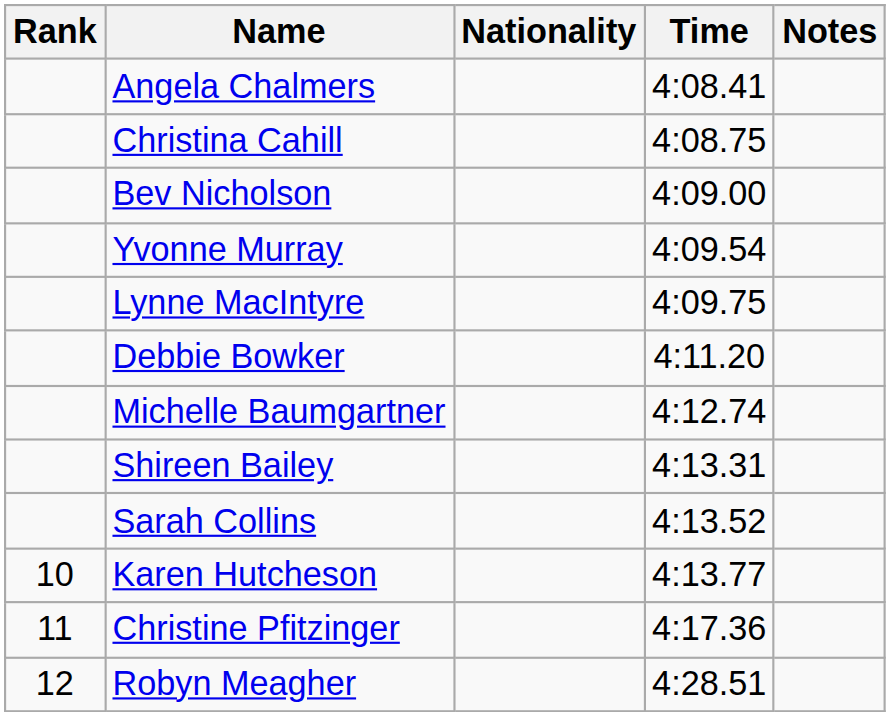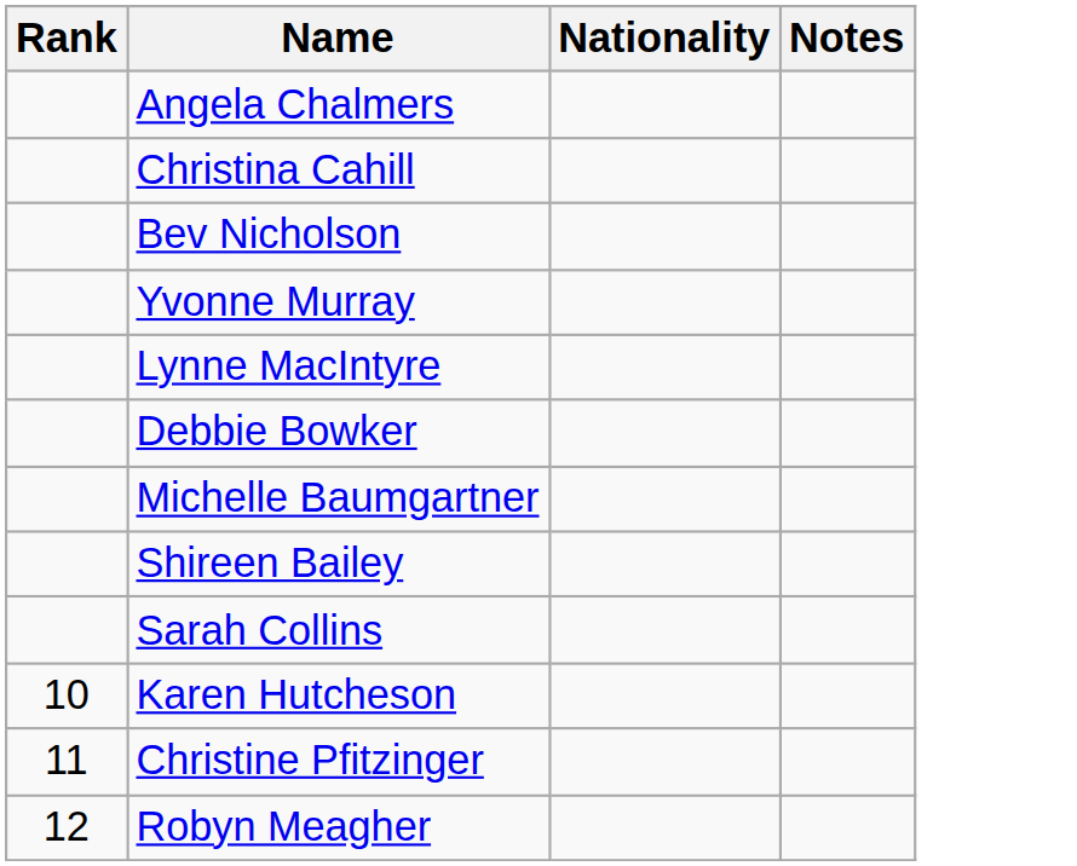 <table class="wikitable sortable" style=" text-align:center">
 <tr>
 <th>Rank</th>
 <th>Name</th>
 <th>Nationality</th>
-<th>Time</th>
 <th>Notes</th>
 </tr>
 <tr>
 <td></td>
 <td align=left><a href='#'>Angela Chalmers</a></td>
 <td align=left></td>
-<td>4:08.41</td>
 <td></td>
 </tr>
 <tr>
 <td></td>
 <td align=left><a href='#'>Christina Cahill</a></td>
 <td align=left></td>
-<td>4:08.75</td>
 <td></td>
 </tr>
 <tr>
 <td></td>
 <td align=left><a href='#'>Bev Nicholson</a></td>
 <td align=left></td>
-<td>4:09.00</td>
 <td></td>
 </tr>
 <tr>
 <td></td>
 <td align=left><a href='#'>Yvonne Murray</a></td>
 <td align=left></td>
-<td>4:09.54</td>
 <td></td>
 </tr>
 <tr>
 <td></td>
 <td align=left><a href='#'>Lynne MacIntyre</a></td>
 <td align=left></td>
-<td>4:09.75</td>
 <td></td>
 </tr>
 <tr>
 <td></td>
 <td align=left><a href='#'>Debbie Bowker</a></td>
 <td align=left></td>
-<td>4:11.20</td>
 <td></td>
 </tr>
 <tr>
 <td></td>
 <td align=left><a href='#'>Michelle Baumgartner</a></td>
 <td align=left></td>
-<td>4:12.74</td>
 <td></td>
 </tr>
 <tr>
 <td></td>
 <td align=left><a href='#'>Shireen Bailey</a></td>
 <td align=left></td>
-<td>4:13.31</td>
 <td></td>
 </tr>
 <tr>
 <td></td>
 <td align=left><a href='#'>Sarah Collins</a></td>
 <td align=left></td>
-<td>4:13.52</td>
 <td></td>
 </tr>
 <tr>
 <td>10</td>
 <td align=left><a href='#'>Karen Hutcheson</a></td>
 <td align=left></td>
-<td>4:13.77</td>
 <td></td>
 </tr>
 <tr>
 <td>11</td>
 <td align=left><a href='#'>Christine Pfitzinger</a></td>
 <td align=left></td>
-<td>4:17.36</td>
 <td></td>
 </tr>
 <tr>
 <td>12</td>
 <td align=left><a href='#'>Robyn Meagher</a></td>
 <td align=left></td>
-<td>4:28.51</td>
 <td></td>
 </tr>
 </table>
